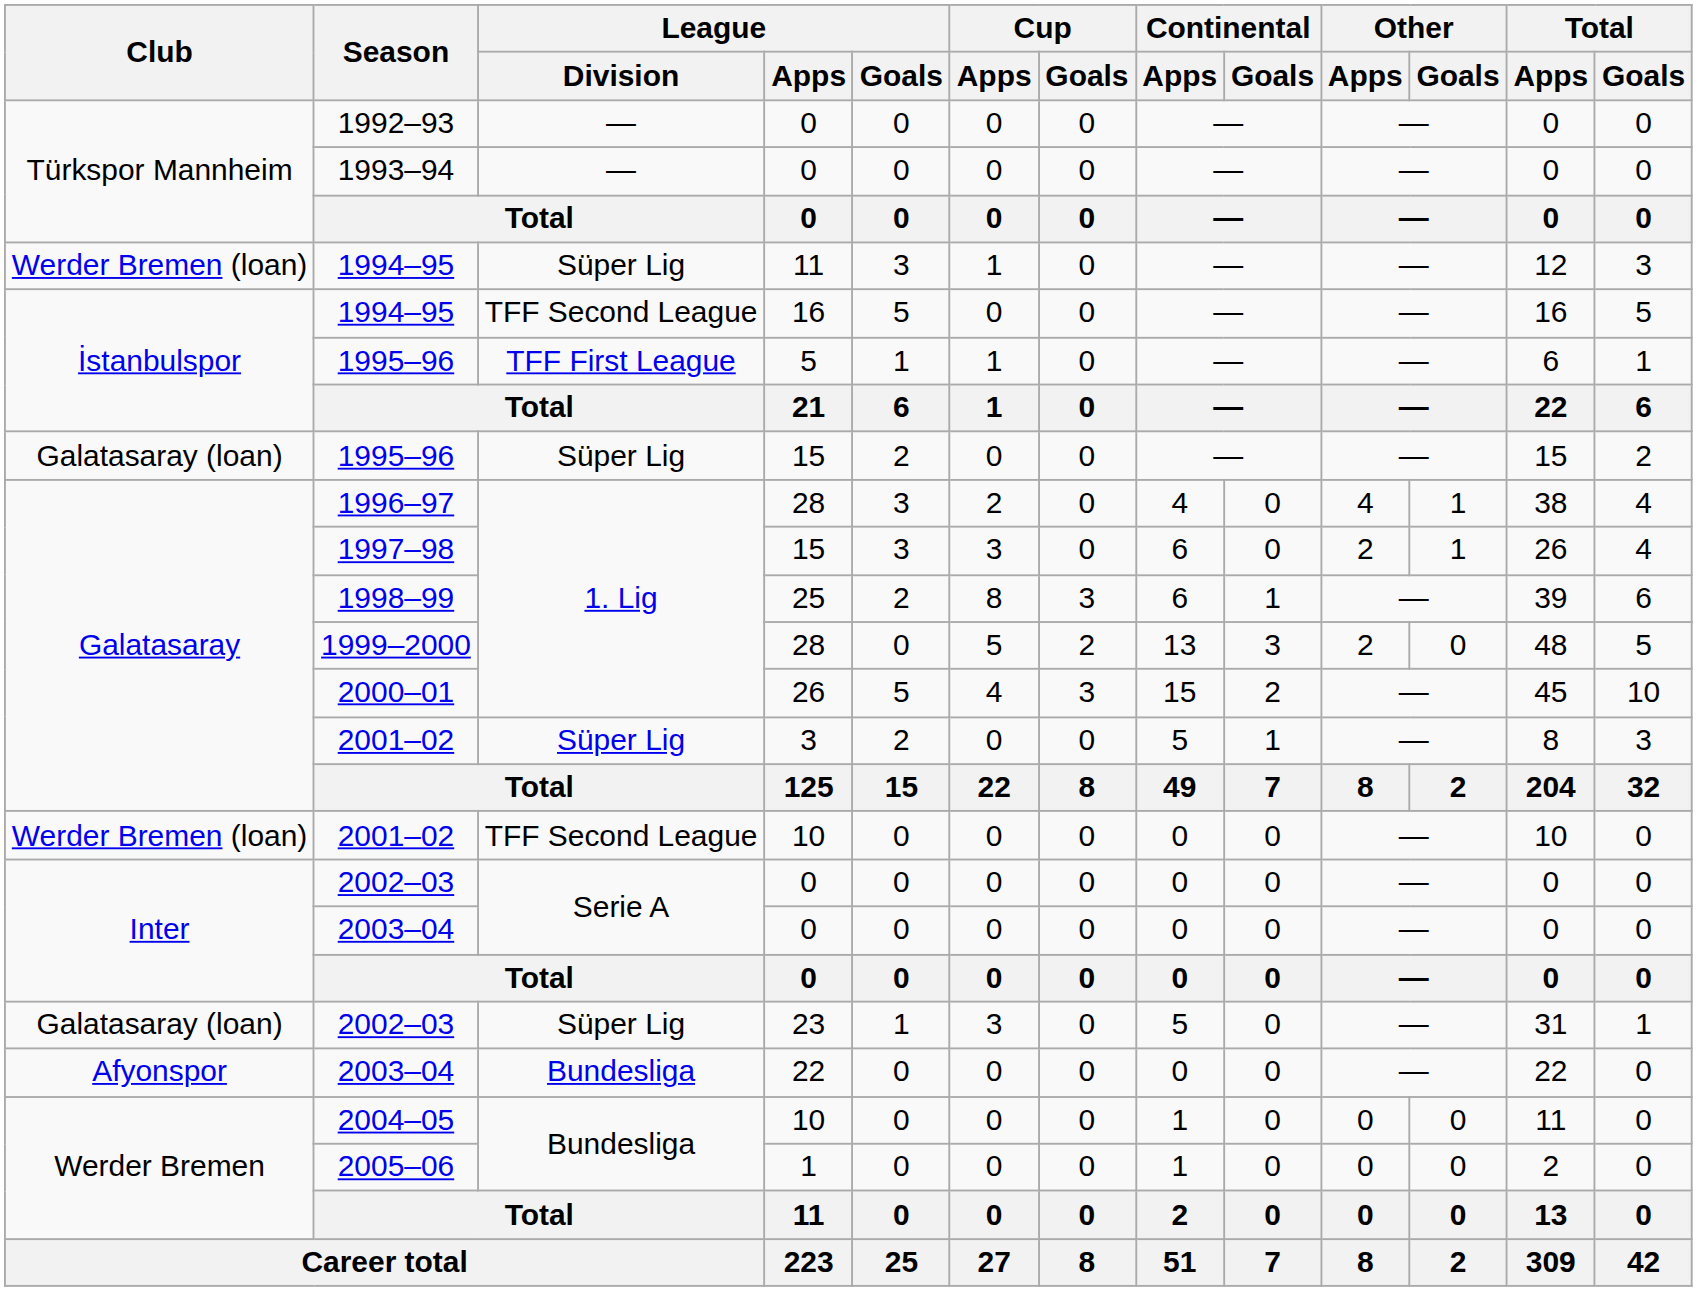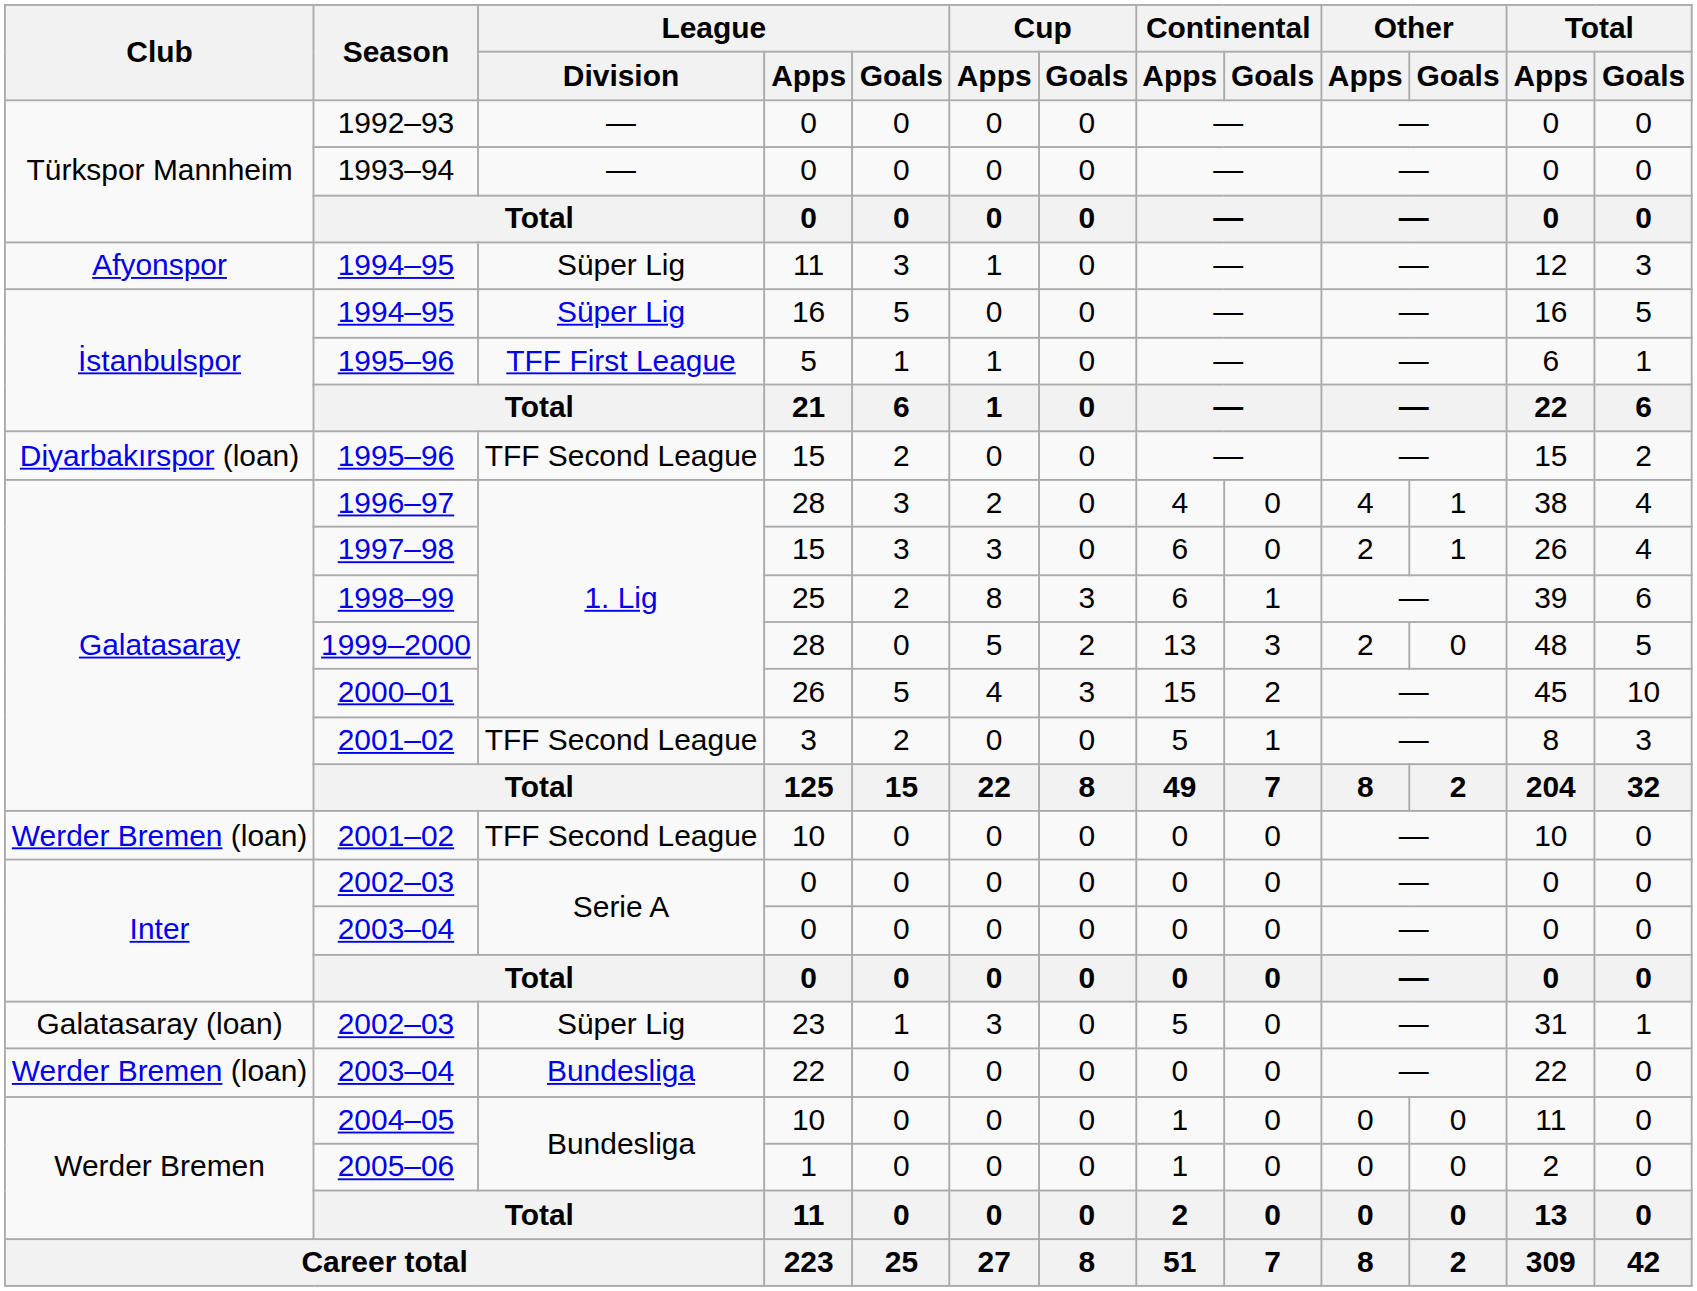 <table class="wikitable" style="text-align:center">
 <tr>
 <th rowspan="2">Club</th>
 <th rowspan="2">Season</th>
 <th colspan="3">League</th>
 <th colspan="2">Cup</th>
 <th colspan="2">Continental</th>
 <th colspan="2">Other</th>
 <th colspan="2">Total</th>
 </tr>
 <tr>
 <th>Division</th>
 <th>Apps</th>
 <th>Goals</th>
 <th>Apps</th>
 <th>Goals</th>
 <th>Apps</th>
 <th>Goals</th>
 <th>Apps</th>
 <th>Goals</th>
 <th>Apps</th>
 <th>Goals</th>
 </tr>
 <tr>
 <td rowspan="3">Türkspor Mannheim</td>
 <td>1992–93</td>
 <td>—</td>
 <td>0</td>
 <td>0</td>
 <td>0</td>
 <td>0</td>
 <td colspan="2">—</td>
 <td colspan="2">—</td>
 <td>0</td>
 <td>0</td>
 </tr>
 <tr>
 <td>1993–94</td>
 <td>—</td>
 <td>0</td>
 <td>0</td>
 <td>0</td>
 <td>0</td>
 <td colspan="2">—</td>
 <td colspan="2">—</td>
 <td>0</td>
 <td>0</td>
 </tr>
 <tr>
 <th colspan="2">Total</th>
 <th>0</th>
 <th>0</th>
 <th>0</th>
 <th>0</th>
 <th colspan="2">—</th>
 <th colspan="2">—</th>
 <th>0</th>
 <th>0</th>
 </tr>
 <tr>
-<td><a href='#'>Werder Bremen</a> (loan)</td>
+<td><a href='#'>Afyonspor</a></td>
 <td><a href='#'>1994–95</a></td>
 <td>Süper Lig</td>
 <td>11</td>
 <td>3</td>
 <td>1</td>
 <td>0</td>
 <td colspan="2">—</td>
 <td colspan="2">—</td>
 <td>12</td>
 <td>3</td>
 </tr>
 <tr>
 <td rowspan="3"><a href='#'>İstanbulspor</a></td>
 <td><a href='#'>1994–95</a></td>
-<td>TFF Second League</td>
+<td><a href='#'>Süper Lig</a></td>
 <td>16</td>
 <td>5</td>
 <td>0</td>
 <td>0</td>
 <td colspan="2">—</td>
 <td colspan="2">—</td>
 <td>16</td>
 <td>5</td>
 </tr>
 <tr>
 <td><a href='#'>1995–96</a></td>
 <td><a href='#'>TFF First League</a></td>
 <td>5</td>
 <td>1</td>
 <td>1</td>
 <td>0</td>
 <td colspan="2">—</td>
 <td colspan="2">—</td>
 <td>6</td>
 <td>1</td>
 </tr>
 <tr>
 <th colspan="2">Total</th>
 <th>21</th>
 <th>6</th>
 <th>1</th>
 <th>0</th>
 <th colspan="2">—</th>
 <th colspan="2">—</th>
 <th>22</th>
 <th>6</th>
 </tr>
 <tr>
-<td>Galatasaray (loan)</td>
+<td><a href='#'>Diyarbakırspor</a> (loan)</td>
 <td><a href='#'>1995–96</a></td>
-<td>Süper Lig</td>
+<td>TFF Second League</td>
 <td>15</td>
 <td>2</td>
 <td>0</td>
 <td>0</td>
 <td colspan="2">—</td>
 <td colspan="2">—</td>
 <td>15</td>
 <td>2</td>
 </tr>
 <tr>
 <td rowspan="7"><a href='#'>Galatasaray</a></td>
 <td><a href='#'>1996–97</a></td>
 <td rowspan="5"><a href='#'>1. Lig</a></td>
 <td>28</td>
 <td>3</td>
 <td>2</td>
 <td>0</td>
 <td>4</td>
 <td>0</td>
 <td>4</td>
 <td>1</td>
 <td>38</td>
 <td>4</td>
 </tr>
 <tr>
 <td><a href='#'>1997–98</a></td>
 <td>15</td>
 <td>3</td>
 <td>3</td>
 <td>0</td>
 <td>6</td>
 <td>0</td>
 <td>2</td>
 <td>1</td>
 <td>26</td>
 <td>4</td>
 </tr>
 <tr>
 <td><a href='#'>1998–99</a></td>
 <td>25</td>
 <td>2</td>
 <td>8</td>
 <td>3</td>
 <td>6</td>
 <td>1</td>
 <td colspan="2">—</td>
 <td>39</td>
 <td>6</td>
 </tr>
 <tr>
 <td><a href='#'>1999–2000</a></td>
 <td>28</td>
 <td>0</td>
 <td>5</td>
 <td>2</td>
 <td>13</td>
 <td>3</td>
 <td>2</td>
 <td>0</td>
 <td>48</td>
 <td>5</td>
 </tr>
 <tr>
 <td><a href='#'>2000–01</a></td>
 <td>26</td>
 <td>5</td>
 <td>4</td>
 <td>3</td>
 <td>15</td>
 <td>2</td>
 <td colspan="2">—</td>
 <td>45</td>
 <td>10</td>
 </tr>
 <tr>
 <td><a href='#'>2001–02</a></td>
-<td><a href='#'>Süper Lig</a></td>
+<td>TFF Second League</td>
 <td>3</td>
 <td>2</td>
 <td>0</td>
 <td>0</td>
 <td>5</td>
 <td>1</td>
 <td colspan="2">—</td>
 <td>8</td>
 <td>3</td>
 </tr>
 <tr>
 <th colspan="2">Total</th>
 <th>125</th>
 <th>15</th>
 <th>22</th>
 <th>8</th>
 <th>49</th>
 <th>7</th>
 <th>8</th>
 <th>2</th>
 <th>204</th>
 <th>32</th>
 </tr>
 <tr>
 <td><a href='#'>Werder Bremen</a> (loan)</td>
 <td><a href='#'>2001–02</a></td>
 <td>TFF Second League</td>
 <td>10</td>
 <td>0</td>
 <td>0</td>
 <td>0</td>
 <td>0</td>
 <td>0</td>
 <td colspan="2">—</td>
 <td>10</td>
 <td>0</td>
 </tr>
 <tr>
 <td rowspan="3"><a href='#'>Inter</a></td>
 <td><a href='#'>2002–03</a></td>
 <td rowspan="2">Serie A</td>
 <td>0</td>
 <td>0</td>
 <td>0</td>
 <td>0</td>
 <td>0</td>
 <td>0</td>
 <td colspan="2">—</td>
 <td>0</td>
 <td>0</td>
 </tr>
 <tr>
 <td><a href='#'>2003–04</a></td>
 <td>0</td>
 <td>0</td>
 <td>0</td>
 <td>0</td>
 <td>0</td>
 <td>0</td>
 <td colspan="2">—</td>
 <td>0</td>
 <td>0</td>
 </tr>
 <tr>
 <th colspan="2">Total</th>
 <th>0</th>
 <th>0</th>
 <th>0</th>
 <th>0</th>
 <th>0</th>
 <th>0</th>
 <th colspan="2">—</th>
 <th>0</th>
 <th>0</th>
 </tr>
 <tr>
 <td>Galatasaray (loan)</td>
 <td><a href='#'>2002–03</a></td>
 <td>Süper Lig</td>
 <td>23</td>
 <td>1</td>
 <td>3</td>
 <td>0</td>
 <td>5</td>
 <td>0</td>
 <td colspan="2">—</td>
 <td>31</td>
 <td>1</td>
 </tr>
 <tr>
-<td><a href='#'>Afyonspor</a></td>
+<td><a href='#'>Werder Bremen</a> (loan)</td>
 <td><a href='#'>2003–04</a></td>
 <td><a href='#'>Bundesliga</a></td>
 <td>22</td>
 <td>0</td>
 <td>0</td>
 <td>0</td>
 <td>0</td>
 <td>0</td>
 <td colspan="2">—</td>
 <td>22</td>
 <td>0</td>
 </tr>
 <tr>
 <td rowspan="3">Werder Bremen</td>
 <td><a href='#'>2004–05</a></td>
 <td rowspan="2">Bundesliga</td>
 <td>10</td>
 <td>0</td>
 <td>0</td>
 <td>0</td>
 <td>1</td>
 <td>0</td>
 <td>0</td>
 <td>0</td>
 <td>11</td>
 <td>0</td>
 </tr>
 <tr>
 <td><a href='#'>2005–06</a></td>
 <td>1</td>
 <td>0</td>
 <td>0</td>
 <td>0</td>
 <td>1</td>
 <td>0</td>
 <td>0</td>
 <td>0</td>
 <td>2</td>
 <td>0</td>
 </tr>
 <tr>
 <th colspan="2">Total</th>
 <th>11</th>
 <th>0</th>
 <th>0</th>
 <th>0</th>
 <th>2</th>
 <th>0</th>
 <th>0</th>
 <th>0</th>
 <th>13</th>
 <th>0</th>
 </tr>
 <tr>
 <th colspan="3">Career total</th>
 <th>223</th>
 <th>25</th>
 <th>27</th>
 <th>8</th>
 <th>51</th>
 <th>7</th>
 <th>8</th>
 <th>2</th>
 <th>309</th>
 <th>42</th>
 </tr>
 </table>
